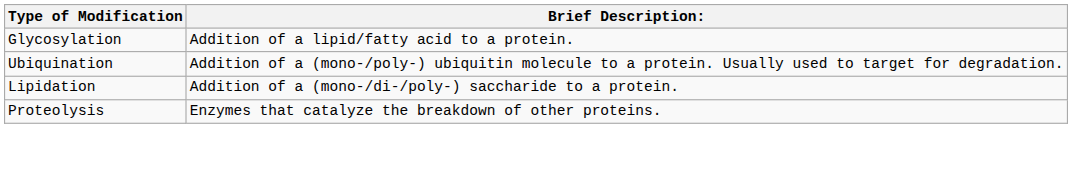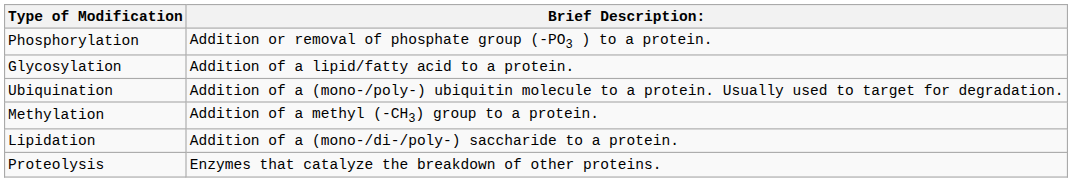 <table class="wikitable">
 <tr>
 <th>Type of Modification</th>
 <th>Brief Description:</th>
+</tr>
+<tr>
+<td>Phosphorylation</td>
+<td>Addition or removal of phosphate group (-PO<sub>3</sub> ) to a protein.</td>
 </tr>
 <tr>
 <td>Glycosylation</td>
 <td>Addition of a lipid/fatty acid to a protein.</td>
 </tr>
 <tr>
 <td>Ubiquination</td>
 <td>Addition of a (mono-/poly-) ubiquitin molecule to a protein. Usually used to target for degradation.</td>
 </tr>
 <tr>
+<td>Methylation</td>
+<td>Addition of a methyl (-CH<sub>3</sub>) group to a protein.</td>
+</tr>
+<tr>
 <td>Lipidation</td>
 <td>Addition of a (mono-/di-/poly-) saccharide to a protein.</td>
 </tr>
 <tr>
 <td>Proteolysis</td>
 <td>Enzymes that catalyze the breakdown of other proteins.</td>
 </tr>
 </table>
